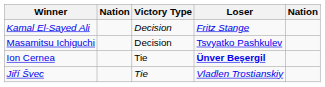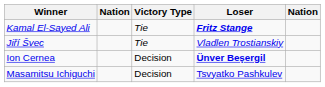 <table class="wikitable sortable" style="text-align:left;">
 <tr>
 <th>Winner</th>
 <th>Nation</th>
 <th>Victory Type</th>
 <th>Loser</th>
 <th>Nation</th>
 </tr>
 <tr style="font-style: italic">
 <td><a href='#'>Kamal El-Sayed Ali</a></td>
 <td></td>
+<td>Tie</td>
+<td><strong><a href='#'>Fritz Stange</a></strong></td>
+<td></td>
+</tr>
+<tr style="font-style: italic">
+<td><a href='#'>Jiří Švec</a></td>
+<td></td>
+<td>Tie</td>
+<td><a href='#'>Vladlen Trostianskiy</a></td>
+<td></td>
+</tr>
+<tr>
+<td><a href='#'>Ion Cernea</a></td>
+<td></td>
 <td>Decision</td>
-<td><a href='#'>Fritz Stange</a></td>
+<td><strong><a href='#'>Ünver Beşergil</a></strong></td>
 <td></td>
 </tr>
 <tr>
 <td><a href='#'>Masamitsu Ichiguchi</a></td>
 <td></td>
 <td>Decision</td>
 <td><a href='#'>Tsvyatko Pashkulev</a></td>
 <td></td>
 </tr>
-<tr>
-<td><a href='#'>Ion Cernea</a></td>
-<td></td>
-<td>Tie</td>
-<td><strong><a href='#'>Ünver Beşergil</a></strong></td>
-<td></td>
-</tr>
-<tr style="font-style: italic">
-<td><a href='#'>Jiří Švec</a></td>
-<td></td>
-<td>Tie</td>
-<td><a href='#'>Vladlen Trostianskiy</a></td>
-<td></td>
-</tr>
 </table>
